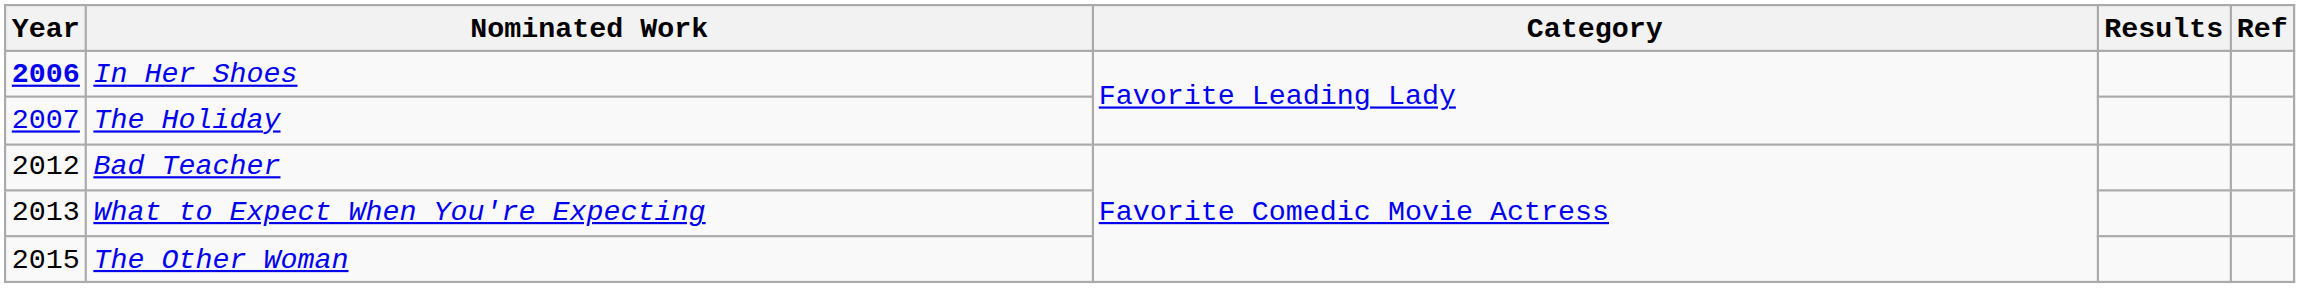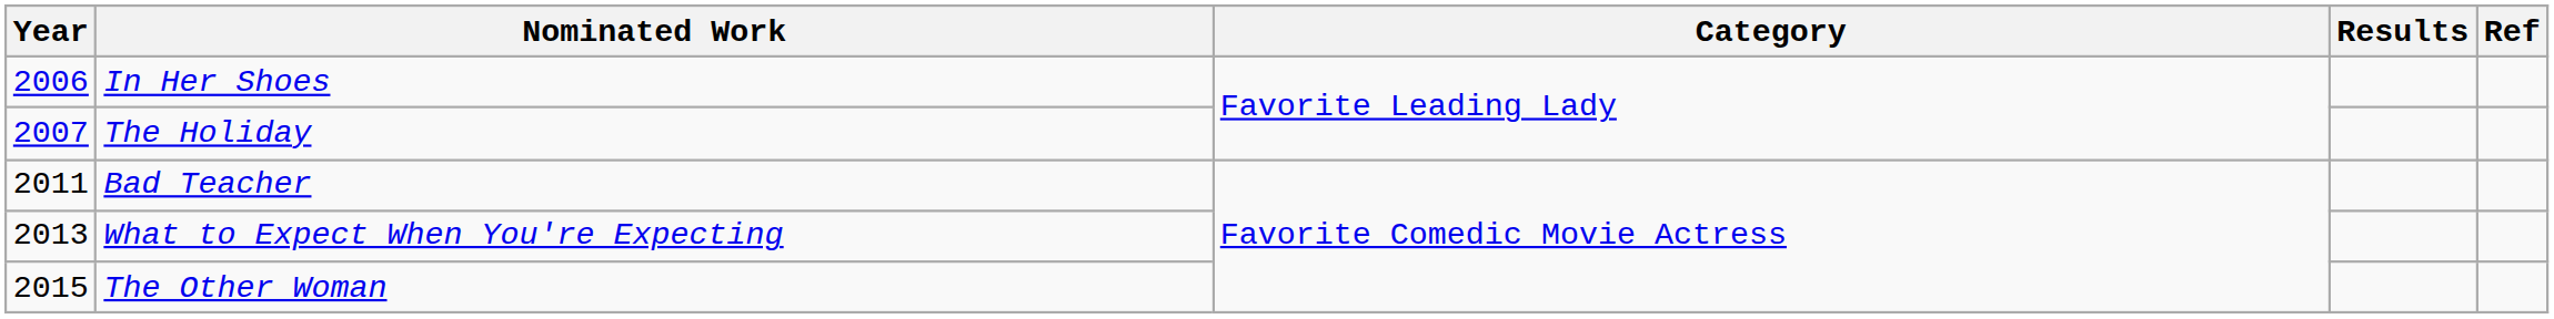 <table class="wikitable">
 <tr>
 <th scope="col" style="width:1em;">Year</th>
 <th scope="col" style="width:35em;">Nominated Work</th>
 <th scope="col" style="width:35em;">Category</th>
 <th scope="col" style="width:1em;">Results</th>
 <th scope="col" style="width:1em;">Ref</th>
 </tr>
 <tr>
-<td><strong><a href='#'>2006</a></strong></td>
+<td><a href='#'>2006</a></td>
 <td><em><a href='#'>In Her Shoes</a></em></td>
 <td rowspan="2"><a href='#'>Favorite Leading Lady</a></td>
 <td></td>
 <td></td>
 </tr>
 <tr>
 <td><a href='#'>2007</a></td>
 <td><em><a href='#'>The Holiday</a></em></td>
 <td></td>
 <td></td>
 </tr>
 <tr>
-<td>2012</td>
+<td>2011</td>
 <td><em><a href='#'>Bad Teacher</a></em></td>
 <td rowspan="3"><a href='#'>Favorite Comedic Movie Actress</a></td>
 <td></td>
 <td></td>
 </tr>
 <tr>
 <td>2013</td>
 <td><em><a href='#'>What to Expect When You're Expecting</a></em></td>
 <td></td>
 <td></td>
 </tr>
 <tr>
 <td>2015</td>
 <td><em><a href='#'>The Other Woman</a></em></td>
 <td></td>
 <td></td>
 </tr>
 </table>
